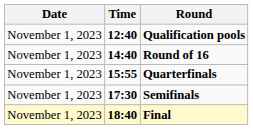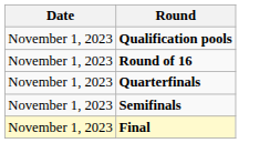 <table class="wikitable">
 <tr>
 <th>Date</th>
-<th>Time</th>
 <th>Round</th>
 </tr>
 <tr>
 <td>November 1, 2023</td>
-<td><strong>12:40</strong></td>
 <td><strong>Qualification pools</strong></td>
 </tr>
 <tr>
 <td>November 1, 2023</td>
-<td><strong>14:40</strong></td>
 <td><strong>Round of 16</strong></td>
 </tr>
 <tr>
 <td>November 1, 2023</td>
-<td><strong>15:55</strong></td>
 <td><strong>Quarterfinals</strong></td>
 </tr>
 <tr>
 <td>November 1, 2023</td>
-<td><strong>17:30</strong></td>
 <td><strong>Semifinals</strong></td>
 </tr>
 <tr style=background:lemonchiffon>
 <td>November 1, 2023</td>
-<td><strong>18:40</strong></td>
 <td><strong>Final</strong></td>
 </tr>
 </table>
